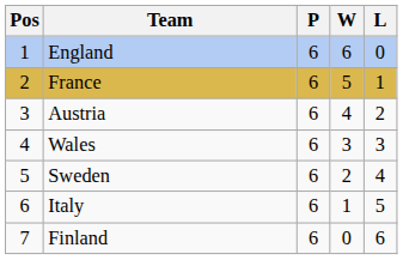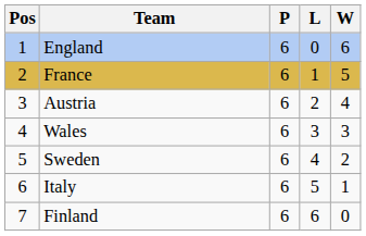 <table class="wikitable" style="font-size: 100%">
 <tr>
 <th width=20>Pos</th>
 <th width=200>Team</th>
 <th width=20>P</th>
+<th width=20>L</th>
 <th width=20>W</th>
-<th width=20>L</th>
 </tr>
 <tr align=center style="background: #b2ccf4;">
 <td>1</td>
 <td align="left"> England</td>
 <td>6</td>
+<td>0</td>
 <td>6</td>
-<td>0</td>
 </tr>
 <tr align=center style="background: #DBB84D;">
 <td>2</td>
 <td align="left"> France</td>
 <td>6</td>
+<td>1</td>
 <td>5</td>
-<td>1</td>
 </tr>
 <tr align=center>
 <td>3</td>
 <td align="left"> Austria</td>
 <td>6</td>
+<td>2</td>
 <td>4</td>
-<td>2</td>
 </tr>
 <tr align=center>
 <td>4</td>
 <td align="left"> Wales</td>
 <td>6</td>
 <td>3</td>
 <td>3</td>
 </tr>
 <tr align=center>
 <td>5</td>
 <td align="left"> Sweden</td>
 <td>6</td>
+<td>4</td>
 <td>2</td>
-<td>4</td>
 </tr>
 <tr align=center>
 <td>6</td>
 <td align="left"> Italy</td>
 <td>6</td>
+<td>5</td>
 <td>1</td>
-<td>5</td>
 </tr>
 <tr align=center>
 <td>7</td>
 <td align="left"> Finland</td>
 <td>6</td>
+<td>6</td>
 <td>0</td>
-<td>6</td>
 </tr>
 </table>
